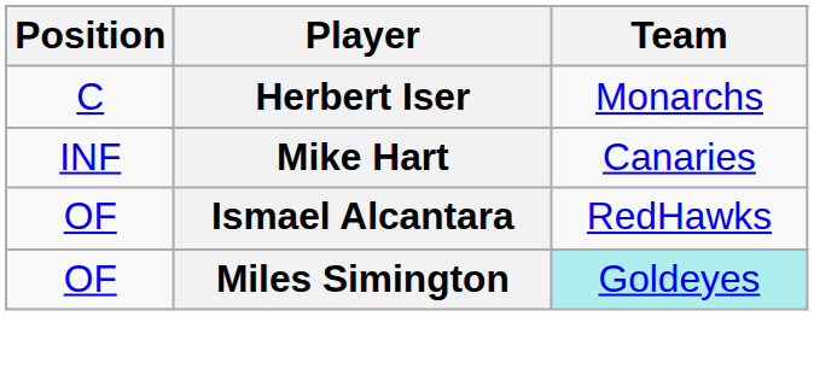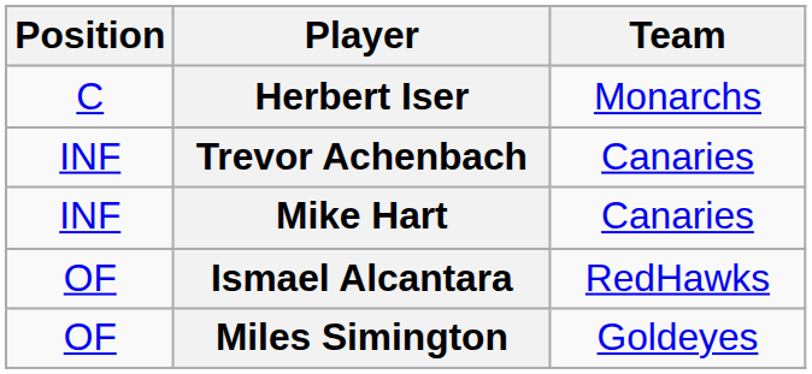 <table class="wikitable sortable plainrowheaders" style="text-align:center;">
 <tr>
 </tr>
 <tr>
 <th scope="col">Position</th>
 <th scope="col" style="width:150px;">Player</th>
 <th scope="col" style="width:100px;">Team</th>
 </tr>
 <tr>
 <td><a href='#'>C</a></td>
 <th scope="row" style="text-align:center">Herbert Iser</th>
 <td><a href='#'>Monarchs</a></td>
 </tr>
 <tr>
 <td><a href='#'>INF</a></td>
+<th scope="row" style="text-align:center">Trevor Achenbach</th>
+<td><a href='#'>Canaries</a></td>
+</tr>
+<tr>
+<td><a href='#'>INF</a></td>
 <th scope="row" style="text-align:center">Mike Hart</th>
 <td><a href='#'>Canaries</a></td>
 </tr>
 <tr>
 <td><a href='#'>OF</a></td>
 <th scope="row" style="text-align:center">Ismael Alcantara</th>
 <td><a href='#'>RedHawks</a></td>
 </tr>
 <tr>
 <td><a href='#'>OF</a></td>
 <th scope="row" style="text-align:center">Miles Simington</th>
-<td style="background: paleturquoise;"><a href='#'>Goldeyes</a></td>
+<td><a href='#'>Goldeyes</a></td>
 </tr>
 </table>
